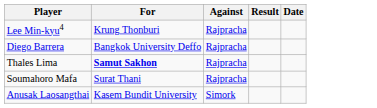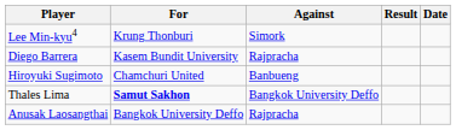 <table class="wikitable sortable">
 <tr>
 <th>Player</th>
 <th>For</th>
 <th>Against</th>
 <th align=center>Result</th>
 <th>Date</th>
 </tr>
 <tr>
 <td> <a href='#'>Lee Min-kyu</a><sup>4</sup></td>
 <td><a href='#'>Krung Thonburi</a></td>
+<td><a href='#'>Simork</a></td>
+<td></td>
+<td></td>
+</tr>
+<tr>
+<td> <a href='#'>Diego Barrera</a></td>
+<td><a href='#'>Kasem Bundit University</a></td>
 <td><a href='#'>Rajpracha</a></td>
 <td></td>
 <td></td>
 </tr>
 <tr>
-<td> <a href='#'>Diego Barrera</a></td>
-<td><a href='#'>Bangkok University Deffo</a></td>
-<td><a href='#'>Rajpracha</a></td>
+<td> <a href='#'>Hiroyuki Sugimoto</a></td>
+<td><a href='#'>Chamchuri United</a></td>
+<td><a href='#'>Banbueng</a></td>
 <td></td>
 <td></td>
 </tr>
 <tr>
 <td> Thales Lima</td>
 <td><strong><a href='#'>Samut Sakhon</a></strong></td>
-<td><a href='#'>Rajpracha</a></td>
-<td></td>
-<td></td>
-</tr>
-<tr>
-<td> Soumahoro Mafa</td>
-<td><a href='#'>Surat Thani</a></td>
-<td><a href='#'>Rajpracha</a></td>
+<td><a href='#'>Bangkok University Deffo</a></td>
 <td></td>
 <td></td>
 </tr>
 <tr>
 <td> <a href='#'>Anusak Laosangthai</a></td>
-<td><a href='#'>Kasem Bundit University</a></td>
-<td><a href='#'>Simork</a></td>
+<td><a href='#'>Bangkok University Deffo</a></td>
+<td><a href='#'>Rajpracha</a></td>
 <td></td>
 <td></td>
 </tr>
 </table>
